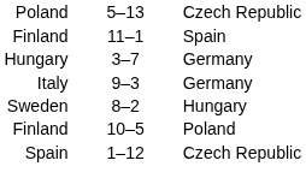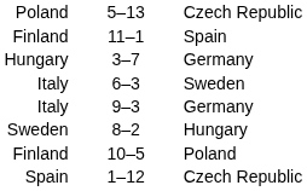 <table style="text-align:center">
 <tr>
 <th width=200></th>
 <th width=100></th>
 <th width=200></th>
 </tr>
 <tr>
 <td align=right>Poland </td>
 <td>5–13</td>
 <td align=left> Czech Republic</td>
 </tr>
 <tr>
 <td align=right>Finland </td>
 <td>11–1</td>
 <td align=left> Spain</td>
 </tr>
 <tr>
 <td align=right>Hungary </td>
 <td>3–7</td>
 <td align=left> Germany</td>
 </tr>
 <tr>
 <td align=right>Italy </td>
+<td>6–3</td>
+<td align=left> Sweden</td>
+</tr>
+<tr>
+<td align=right>Italy </td>
 <td>9–3</td>
 <td align=left> Germany</td>
 </tr>
 <tr>
 <td align=right>Sweden </td>
 <td>8–2</td>
 <td align=left> Hungary</td>
 </tr>
 <tr>
 <td align=right>Finland </td>
 <td>10–5</td>
 <td align=left> Poland</td>
 </tr>
 <tr>
 <td align=right>Spain </td>
 <td>1–12</td>
 <td align=left> Czech Republic</td>
 </tr>
 </table>
